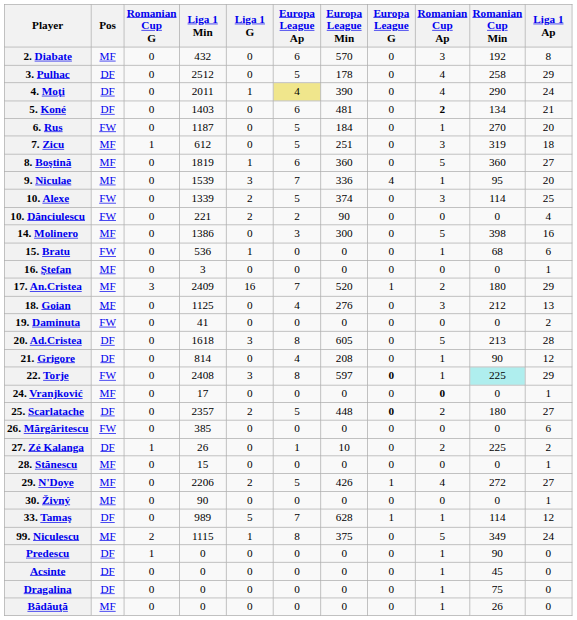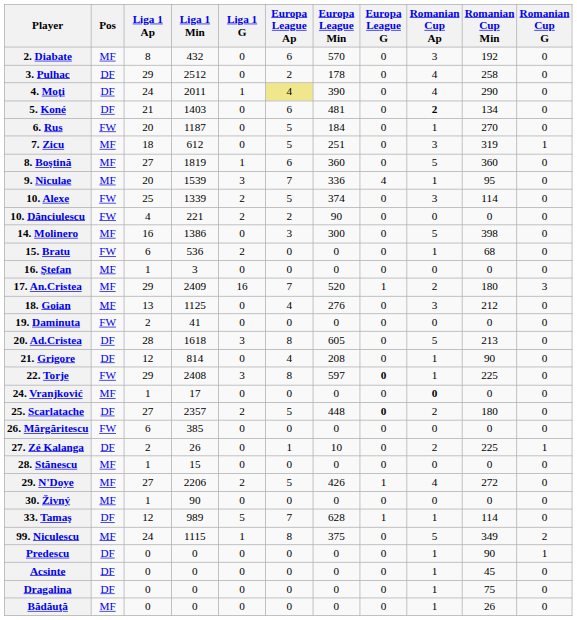 <table class="wikitable sortable" style="text-align:center">
 <tr>
 <th>Player</th>
 <th width="40">Pos</th>
-<th width="60"><a href='#'>Romanian Cup</a><br> G</th>
+<th width="60"><a href='#'>Liga 1</a><br>Ap</th>
 <th width="60"><a href='#'>Liga 1</a><br>Min</th>
 <th width="60"><a href='#'>Liga 1</a><br> G</th>
 <th width="60"><a href='#'>Europa League</a><br>Ap</th>
 <th width="60"><a href='#'>Europa League</a><br>Min</th>
 <th width="60"><a href='#'>Europa League</a><br> G</th>
 <th width="60"><a href='#'>Romanian Cup</a><br>Ap</th>
 <th width="60"><a href='#'>Romanian Cup</a><br>Min</th>
-<th width="60"><a href='#'>Liga 1</a><br>Ap</th>
+<th width="60"><a href='#'>Romanian Cup</a><br> G</th>
 </tr>
 <tr>
 <th>2. <a href='#'>Diabate</a></th>
 <td><a href='#'>MF</a></td>
-<td>0</td>
+<td>8</td>
 <td>432</td>
 <td>0</td>
 <td>6</td>
 <td>570</td>
 <td>0</td>
 <td>3</td>
 <td>192</td>
-<td>8</td>
+<td>0</td>
 </tr>
 <tr>
 <th>3. <a href='#'>Pulhac</a></th>
 <td><a href='#'>DF</a></td>
-<td>0</td>
+<td>29</td>
 <td>2512</td>
 <td>0</td>
-<td>5</td>
+<td>2</td>
 <td>178</td>
 <td>0</td>
 <td>4</td>
 <td>258</td>
-<td>29</td>
+<td>0</td>
 </tr>
 <tr>
 <th>4. <a href='#'>Moţi</a></th>
 <td><a href='#'>DF</a></td>
-<td>0</td>
+<td>24</td>
 <td>2011</td>
 <td>1</td>
 <td style="background: khaki;">4</td>
 <td>390</td>
 <td>0</td>
 <td>4</td>
 <td>290</td>
-<td>24</td>
+<td>0</td>
 </tr>
 <tr>
 <th>5. <a href='#'>Koné</a></th>
 <td><a href='#'>DF</a></td>
-<td>0</td>
+<td>21</td>
 <td>1403</td>
 <td>0</td>
 <td>6</td>
 <td>481</td>
 <td>0</td>
 <td><strong>2</strong></td>
 <td>134</td>
-<td>21</td>
+<td>0</td>
 </tr>
 <tr>
 <th>6. <a href='#'>Rus</a></th>
 <td><a href='#'>FW</a></td>
-<td>0</td>
+<td>20</td>
 <td>1187</td>
 <td>0</td>
 <td>5</td>
 <td>184</td>
 <td>0</td>
 <td>1</td>
 <td>270</td>
-<td>20</td>
+<td>0</td>
 </tr>
 <tr>
 <th>7. <a href='#'>Zicu</a></th>
 <td><a href='#'>MF</a></td>
-<td>1</td>
+<td>18</td>
 <td>612</td>
 <td>0</td>
 <td>5</td>
 <td>251</td>
 <td>0</td>
 <td>3</td>
 <td>319</td>
-<td>18</td>
+<td>1</td>
 </tr>
 <tr>
 <th>8. <a href='#'>Boştină</a></th>
 <td><a href='#'>MF</a></td>
-<td>0</td>
+<td>27</td>
 <td>1819</td>
 <td>1</td>
 <td>6</td>
 <td>360</td>
 <td>0</td>
 <td>5</td>
 <td>360</td>
-<td>27</td>
+<td>0</td>
 </tr>
 <tr>
 <th>9. <a href='#'>Niculae</a></th>
 <td><a href='#'>MF</a></td>
-<td>0</td>
+<td>20</td>
 <td>1539</td>
 <td>3</td>
 <td>7</td>
 <td>336</td>
 <td>4</td>
 <td>1</td>
 <td>95</td>
-<td>20</td>
+<td>0</td>
 </tr>
 <tr>
 <th>10. <a href='#'>Alexe</a></th>
 <td><a href='#'>FW</a></td>
-<td>0</td>
+<td>25</td>
 <td>1339</td>
 <td>2</td>
 <td>5</td>
 <td>374</td>
 <td>0</td>
 <td>3</td>
 <td>114</td>
-<td>25</td>
+<td>0</td>
 </tr>
 <tr>
 <th>10. <a href='#'>Dănciulescu</a></th>
 <td><a href='#'>FW</a></td>
-<td>0</td>
+<td>4</td>
 <td>221</td>
 <td>2</td>
 <td>2</td>
 <td>90</td>
 <td>0</td>
 <td>0</td>
 <td>0</td>
-<td>4</td>
+<td>0</td>
 </tr>
 <tr>
 <th>14. <a href='#'>Molinero</a></th>
 <td><a href='#'>MF</a></td>
-<td>0</td>
+<td>16</td>
 <td>1386</td>
 <td>0</td>
 <td>3</td>
 <td>300</td>
 <td>0</td>
 <td>5</td>
 <td>398</td>
-<td>16</td>
+<td>0</td>
 </tr>
 <tr>
 <th>15. <a href='#'>Bratu</a></th>
 <td><a href='#'>FW</a></td>
-<td>0</td>
+<td>6</td>
 <td>536</td>
-<td>1</td>
+<td>2</td>
 <td>0</td>
 <td>0</td>
 <td>0</td>
 <td>1</td>
 <td>68</td>
-<td>6</td>
+<td>0</td>
 </tr>
 <tr>
 <th>16. <a href='#'>Ştefan</a></th>
 <td><a href='#'>MF</a></td>
-<td>0</td>
+<td>1</td>
 <td>3</td>
 <td>0</td>
 <td>0</td>
 <td>0</td>
 <td>0</td>
 <td>0</td>
 <td>0</td>
-<td>1</td>
+<td>0</td>
 </tr>
 <tr>
 <th>17. <a href='#'>An.Cristea</a></th>
 <td><a href='#'>MF</a></td>
-<td>3</td>
+<td>29</td>
 <td>2409</td>
 <td>16</td>
 <td>7</td>
 <td>520</td>
 <td>1</td>
 <td>2</td>
 <td>180</td>
-<td>29</td>
+<td>3</td>
 </tr>
 <tr>
 <th>18. <a href='#'>Goian</a></th>
 <td><a href='#'>MF</a></td>
-<td>0</td>
+<td>13</td>
 <td>1125</td>
 <td>0</td>
 <td>4</td>
 <td>276</td>
 <td>0</td>
 <td>3</td>
 <td>212</td>
-<td>13</td>
+<td>0</td>
 </tr>
 <tr>
 <th>19. <a href='#'>Daminuta</a></th>
 <td><a href='#'>FW</a></td>
-<td>0</td>
+<td>2</td>
 <td>41</td>
 <td>0</td>
 <td>0</td>
 <td>0</td>
 <td>0</td>
 <td>0</td>
 <td>0</td>
-<td>2</td>
+<td>0</td>
 </tr>
 <tr>
 <th>20. <a href='#'>Ad.Cristea</a></th>
 <td><a href='#'>DF</a></td>
-<td>0</td>
+<td>28</td>
 <td>1618</td>
 <td>3</td>
 <td>8</td>
 <td>605</td>
 <td>0</td>
 <td>5</td>
 <td>213</td>
-<td>28</td>
+<td>0</td>
 </tr>
 <tr>
 <th>21. <a href='#'>Grigore</a></th>
 <td><a href='#'>DF</a></td>
-<td>0</td>
+<td>12</td>
 <td>814</td>
 <td>0</td>
 <td>4</td>
 <td>208</td>
 <td>0</td>
 <td>1</td>
 <td>90</td>
-<td>12</td>
+<td>0</td>
 </tr>
 <tr>
 <th>22. <a href='#'>Torje</a></th>
 <td><a href='#'>FW</a></td>
-<td>0</td>
+<td>29</td>
 <td>2408</td>
 <td>3</td>
 <td>8</td>
 <td>597</td>
 <td><strong>0</strong></td>
 <td>1</td>
-<td style="background: paleturquoise;">225</td>
-<td>29</td>
+<td>225</td>
+<td>0</td>
 </tr>
 <tr>
 <th>24. <a href='#'>Vranjković</a></th>
 <td><a href='#'>MF</a></td>
-<td>0</td>
+<td>1</td>
 <td>17</td>
 <td>0</td>
 <td>0</td>
 <td>0</td>
 <td>0</td>
 <td><strong>0</strong></td>
 <td>0</td>
-<td>1</td>
+<td>0</td>
 </tr>
 <tr>
 <th>25. <a href='#'>Scarlatache</a></th>
 <td><a href='#'>DF</a></td>
-<td>0</td>
+<td>27</td>
 <td>2357</td>
 <td>2</td>
 <td>5</td>
 <td>448</td>
 <td><strong>0</strong></td>
 <td>2</td>
 <td>180</td>
-<td>27</td>
+<td>0</td>
 </tr>
 <tr>
 <th>26. <a href='#'>Mărgăritescu</a></th>
 <td><a href='#'>FW</a></td>
-<td>0</td>
+<td>6</td>
 <td>385</td>
 <td>0</td>
 <td>0</td>
 <td>0</td>
 <td>0</td>
 <td>0</td>
 <td>0</td>
-<td>6</td>
+<td>0</td>
 </tr>
 <tr>
 <th>27. <a href='#'>Zé Kalanga</a></th>
 <td><a href='#'>DF</a></td>
-<td>1</td>
+<td>2</td>
 <td>26</td>
 <td>0</td>
 <td>1</td>
 <td>10</td>
 <td>0</td>
 <td>2</td>
 <td>225</td>
-<td>2</td>
+<td>1</td>
 </tr>
 <tr>
 <th>28. <a href='#'>Stănescu</a></th>
 <td><a href='#'>MF</a></td>
-<td>0</td>
+<td>1</td>
 <td>15</td>
 <td>0</td>
 <td>0</td>
 <td>0</td>
 <td>0</td>
 <td>0</td>
 <td>0</td>
-<td>1</td>
+<td>0</td>
 </tr>
 <tr>
 <th>29. <a href='#'>N'Doye</a></th>
 <td><a href='#'>MF</a></td>
-<td>0</td>
+<td>27</td>
 <td>2206</td>
 <td>2</td>
 <td>5</td>
 <td>426</td>
 <td>1</td>
 <td>4</td>
 <td>272</td>
-<td>27</td>
+<td>0</td>
 </tr>
 <tr>
 <th>30. <a href='#'>Živný</a></th>
 <td><a href='#'>MF</a></td>
-<td>0</td>
+<td>1</td>
 <td>90</td>
 <td>0</td>
 <td>0</td>
 <td>0</td>
 <td>0</td>
 <td>0</td>
 <td>0</td>
-<td>1</td>
+<td>0</td>
 </tr>
 <tr>
 <th>33. <a href='#'>Tamaş</a></th>
 <td><a href='#'>DF</a></td>
-<td>0</td>
+<td>12</td>
 <td>989</td>
 <td>5</td>
 <td>7</td>
 <td>628</td>
 <td>1</td>
 <td>1</td>
 <td>114</td>
-<td>12</td>
+<td>0</td>
 </tr>
 <tr>
 <th>99. <a href='#'>Niculescu</a></th>
 <td><a href='#'>MF</a></td>
-<td>2</td>
+<td>24</td>
 <td>1115</td>
 <td>1</td>
 <td>8</td>
 <td>375</td>
 <td>0</td>
 <td>5</td>
 <td>349</td>
-<td>24</td>
+<td>2</td>
 </tr>
 <tr>
 <th><a href='#'>Predescu</a></th>
 <td><a href='#'>DF</a></td>
-<td>1</td>
+<td>0</td>
 <td>0</td>
 <td>0</td>
 <td>0</td>
 <td>0</td>
 <td>0</td>
 <td>1</td>
 <td>90</td>
-<td>0</td>
+<td>1</td>
 </tr>
 <tr>
 <th><a href='#'>Acsinte</a></th>
 <td><a href='#'>DF</a></td>
 <td>0</td>
 <td>0</td>
 <td>0</td>
 <td>0</td>
 <td>0</td>
 <td>0</td>
 <td>1</td>
 <td>45</td>
 <td>0</td>
 </tr>
 <tr>
 <th><a href='#'>Dragalina</a></th>
 <td><a href='#'>DF</a></td>
 <td>0</td>
 <td>0</td>
 <td>0</td>
 <td>0</td>
 <td>0</td>
 <td>0</td>
 <td>1</td>
 <td>75</td>
 <td>0</td>
 </tr>
 <tr>
 <th><a href='#'>Bădăuţă</a></th>
 <td><a href='#'>MF</a></td>
 <td>0</td>
 <td>0</td>
 <td>0</td>
 <td>0</td>
 <td>0</td>
 <td>0</td>
 <td>1</td>
 <td>26</td>
 <td>0</td>
 </tr>
 </table>
